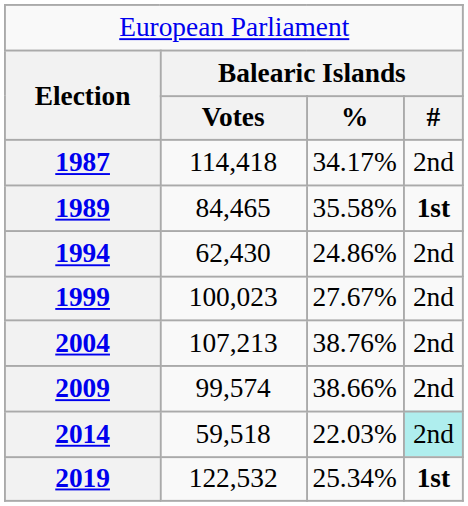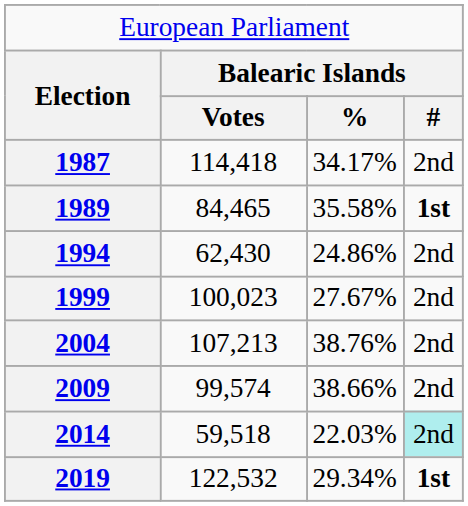 <table class="wikitable" style="font-size:90%; text-align:center;">
 <tr>
 <td colspan="4" align="center"><a href='#'>European Parliament</a></td>
 </tr>
 <tr>
 <th rowspan="2" width="75">Election</th>
 <th colspan="3">Balearic Islands</th>
 </tr>
 <tr>
 <th width="70">Votes</th>
 <th width="35">%</th>
 <th width="25">#</th>
 </tr>
 <tr>
 <th><a href='#'>1987</a></th>
 <td>114,418</td>
 <td>34.17%</td>
 <td>2nd</td>
 </tr>
 <tr>
 <th><a href='#'>1989</a></th>
 <td>84,465</td>
 <td>35.58%</td>
 <td><strong>1st</strong></td>
 </tr>
 <tr>
 <th><a href='#'>1994</a></th>
 <td>62,430</td>
 <td>24.86%</td>
 <td>2nd</td>
 </tr>
 <tr>
 <th><a href='#'>1999</a></th>
 <td>100,023</td>
 <td>27.67%</td>
 <td>2nd</td>
 </tr>
 <tr>
 <th><a href='#'>2004</a></th>
 <td>107,213</td>
 <td>38.76%</td>
 <td>2nd</td>
 </tr>
 <tr>
 <th><a href='#'>2009</a></th>
 <td>99,574</td>
 <td>38.66%</td>
 <td>2nd</td>
 </tr>
 <tr>
 <th><a href='#'>2014</a></th>
 <td>59,518</td>
 <td>22.03%</td>
 <td style="background: paleturquoise;">2nd</td>
 </tr>
 <tr>
 <th><a href='#'>2019</a></th>
 <td>122,532</td>
-<td>25.34%</td>
+<td>29.34%</td>
 <td><strong>1st</strong></td>
 </tr>
 </table>
